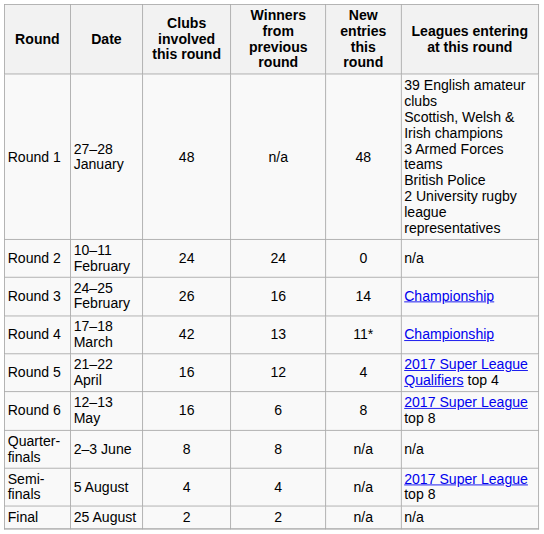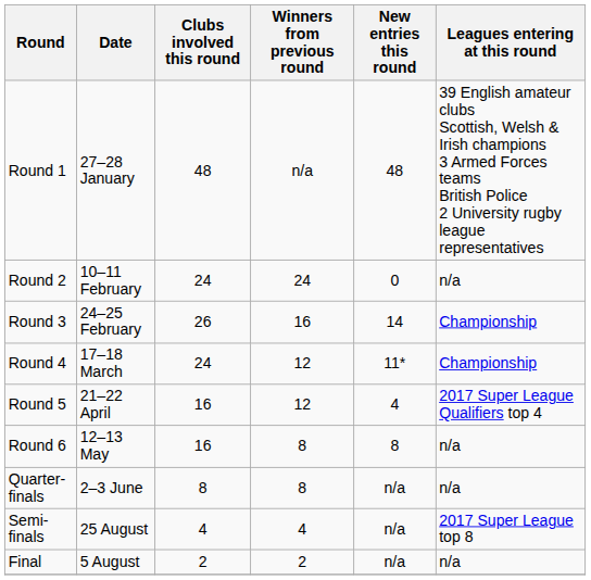 <table class="wikitable">
 <tr>
 <th>Round</th>
 <th>Date</th>
 <th>Clubs involved this round</th>
 <th>Winners from previous round</th>
 <th>New entries this round</th>
 <th>Leagues entering at this round</th>
 </tr>
 <tr>
 <td>Round 1</td>
 <td>27–28 January</td>
 <td style="text-align:center;">48</td>
 <td style="text-align:center;">n/a</td>
 <td style="text-align:center;">48</td>
 <td>39 English amateur clubs<br>Scottish, Welsh & Irish champions<br>3 Armed Forces teams<br>British Police<br>2 University rugby league representatives</td>
 </tr>
 <tr>
 <td>Round 2</td>
 <td>10–11 February</td>
 <td style="text-align:center;">24</td>
 <td style="text-align:center;">24</td>
 <td style="text-align:center;">0</td>
 <td>n/a</td>
 </tr>
 <tr>
 <td>Round 3</td>
 <td>24–25 February</td>
 <td style="text-align:center;">26</td>
 <td style="text-align:center;">16</td>
 <td style="text-align:center;">14</td>
 <td><a href='#'>Championship</a></td>
 </tr>
 <tr>
 <td>Round 4</td>
 <td>17–18 March</td>
-<td style="text-align:center;">42</td>
-<td style="text-align:center;">13</td>
+<td style="text-align:center;">24</td>
+<td style="text-align:center;">12</td>
 <td style="text-align:center;">11*</td>
 <td><a href='#'>Championship</a></td>
 </tr>
 <tr>
 <td>Round 5</td>
 <td>21–22 April</td>
 <td style="text-align:center;">16</td>
 <td style="text-align:center;">12</td>
 <td style="text-align:center;">4</td>
 <td><a href='#'>2017 Super League Qualifiers</a> top 4</td>
 </tr>
 <tr>
 <td>Round 6</td>
 <td>12–13 May</td>
 <td style="text-align:center;">16</td>
-<td style="text-align:center;">6</td>
 <td style="text-align:center;">8</td>
-<td><a href='#'>2017 Super League</a> top 8</td>
+<td style="text-align:center;">8</td>
+<td>n/a</td>
 </tr>
 <tr>
 <td>Quarter-finals</td>
 <td>2–3 June</td>
 <td style="text-align:center;">8</td>
 <td style="text-align:center;">8</td>
 <td style="text-align:center;">n/a</td>
 <td>n/a</td>
 </tr>
 <tr>
 <td>Semi-finals</td>
-<td>5 August</td>
+<td>25 August</td>
 <td style="text-align:center;">4</td>
 <td style="text-align:center;">4</td>
 <td style="text-align:center;">n/a</td>
 <td><a href='#'>2017 Super League</a> top 8</td>
 </tr>
 <tr>
 <td>Final</td>
-<td>25 August</td>
+<td>5 August</td>
 <td style="text-align:center;">2</td>
 <td style="text-align:center;">2</td>
 <td style="text-align:center;">n/a</td>
 <td>n/a</td>
 </tr>
 <tr>
 </tr>
 </table>
